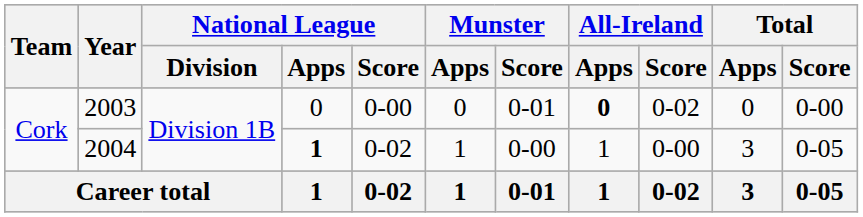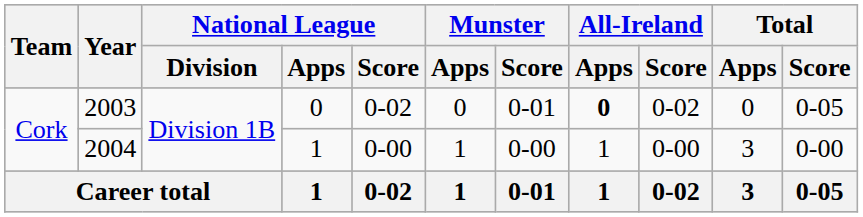 <table class="wikitable" style="text-align:center">
 <tr>
 <th rowspan="2">Team</th>
 <th rowspan="2">Year</th>
 <th colspan="3"><a href='#'>National League</a></th>
 <th colspan="2"><a href='#'>Munster</a></th>
 <th colspan="2"><a href='#'>All-Ireland</a></th>
 <th colspan="2">Total</th>
 </tr>
 <tr>
 <th>Division</th>
 <th>Apps</th>
 <th>Score</th>
 <th>Apps</th>
 <th>Score</th>
 <th>Apps</th>
 <th>Score</th>
 <th>Apps</th>
 <th>Score</th>
 </tr>
 <tr>
 <td rowspan="2"><a href='#'>Cork</a></td>
 <td>2003</td>
 <td rowspan="2"><a href='#'>Division 1B</a></td>
 <td>0</td>
-<td>0-00</td>
+<td>0-02</td>
 <td>0</td>
 <td>0-01</td>
 <td><strong>0</strong></td>
 <td>0-02</td>
 <td>0</td>
-<td>0-00</td>
+<td>0-05</td>
 </tr>
 <tr>
 <td>2004</td>
-<td><strong>1</strong></td>
-<td>0-02</td>
+<td>1</td>
+<td>0-00</td>
 <td>1</td>
 <td>0-00</td>
 <td>1</td>
 <td>0-00</td>
 <td>3</td>
-<td>0-05</td>
+<td>0-00</td>
 </tr>
 <tr>
 <th colspan="3">Career total</th>
 <th>1</th>
 <th>0-02</th>
 <th>1</th>
 <th>0-01</th>
 <th>1</th>
 <th>0-02</th>
 <th>3</th>
 <th>0-05</th>
 </tr>
 </table>
